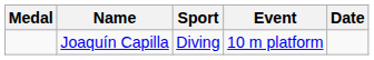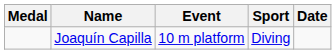 <table class="wikitable sortable" style="font-size: 95%;">
 <tr>
 <th>Medal</th>
 <th>Name</th>
+<th>Event</th>
 <th>Sport</th>
-<th>Event</th>
 <th>Date</th>
 </tr>
 <tr>
 <td></td>
 <td><a href='#'>Joaquín Capilla</a></td>
+<td><a href='#'>10 m platform</a></td>
 <td><a href='#'>Diving</a></td>
-<td><a href='#'>10 m platform</a></td>
 <td></td>
 </tr>
 </table>
